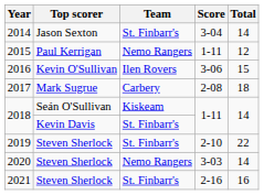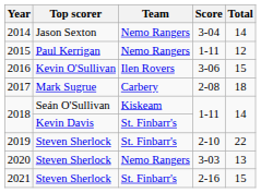 <table class="wikitable" style="text-align:center;">
 <tr>
 <th>Year</th>
 <th>Top scorer</th>
 <th>Team</th>
 <th>Score</th>
 <th>Total</th>
 </tr>
 <tr>
 <td>2014</td>
 <td style="text-align:left;">Jason Sexton</td>
-<td style="text-align:left;"><a href='#'>St. Finbarr's</a></td>
+<td style="text-align:left;"><a href='#'>Nemo Rangers</a></td>
 <td>3-04</td>
 <td>14</td>
 </tr>
 <tr>
 <td>2015</td>
 <td style="text-align:left;"><a href='#'>Paul Kerrigan</a></td>
 <td style="text-align:left;"><a href='#'>Nemo Rangers</a></td>
 <td>1-11</td>
 <td>12</td>
 </tr>
 <tr>
 <td>2016</td>
 <td style="text-align:left;"><a href='#'>Kevin O'Sullivan</a></td>
 <td style="text-align:left;"><a href='#'>Ilen Rovers</a></td>
 <td>3-06</td>
 <td>15</td>
 </tr>
 <tr>
 <td>2017</td>
 <td style="text-align:left;"><a href='#'>Mark Sugrue</a></td>
 <td style="text-align:left;"><a href='#'>Carbery</a></td>
 <td>2-08</td>
 <td>18</td>
 </tr>
 <tr>
 <td rowspan="2">2018</td>
 <td style="text-align:left;">Seán O'Sullivan</td>
 <td style="text-align:left;"><a href='#'>Kiskeam</a></td>
 <td rowspan="2">1-11</td>
 <td rowspan="2">14</td>
 </tr>
 <tr>
 <td style="text-align:left;"><a href='#'>Kevin Davis</a></td>
 <td style="text-align:left;"><a href='#'>St. Finbarr's</a></td>
 </tr>
 <tr>
 <td>2019</td>
 <td style="text-align:left;"><a href='#'>Steven Sherlock</a></td>
 <td style="text-align:left;"><a href='#'>St. Finbarr's</a></td>
 <td>2-10</td>
 <td>22</td>
 </tr>
 <tr>
 <td>2020</td>
 <td style="text-align:left;"><a href='#'>Steven Sherlock</a></td>
 <td style="text-align:left;"><a href='#'>Nemo Rangers</a></td>
 <td>3-03</td>
-<td>14</td>
+<td>13</td>
 </tr>
 <tr>
 <td>2021</td>
 <td style="text-align:left;"><a href='#'>Steven Sherlock</a></td>
 <td style="text-align:left;"><a href='#'>St. Finbarr's</a></td>
 <td>2-16</td>
-<td>16</td>
+<td>15</td>
 </tr>
 </table>
